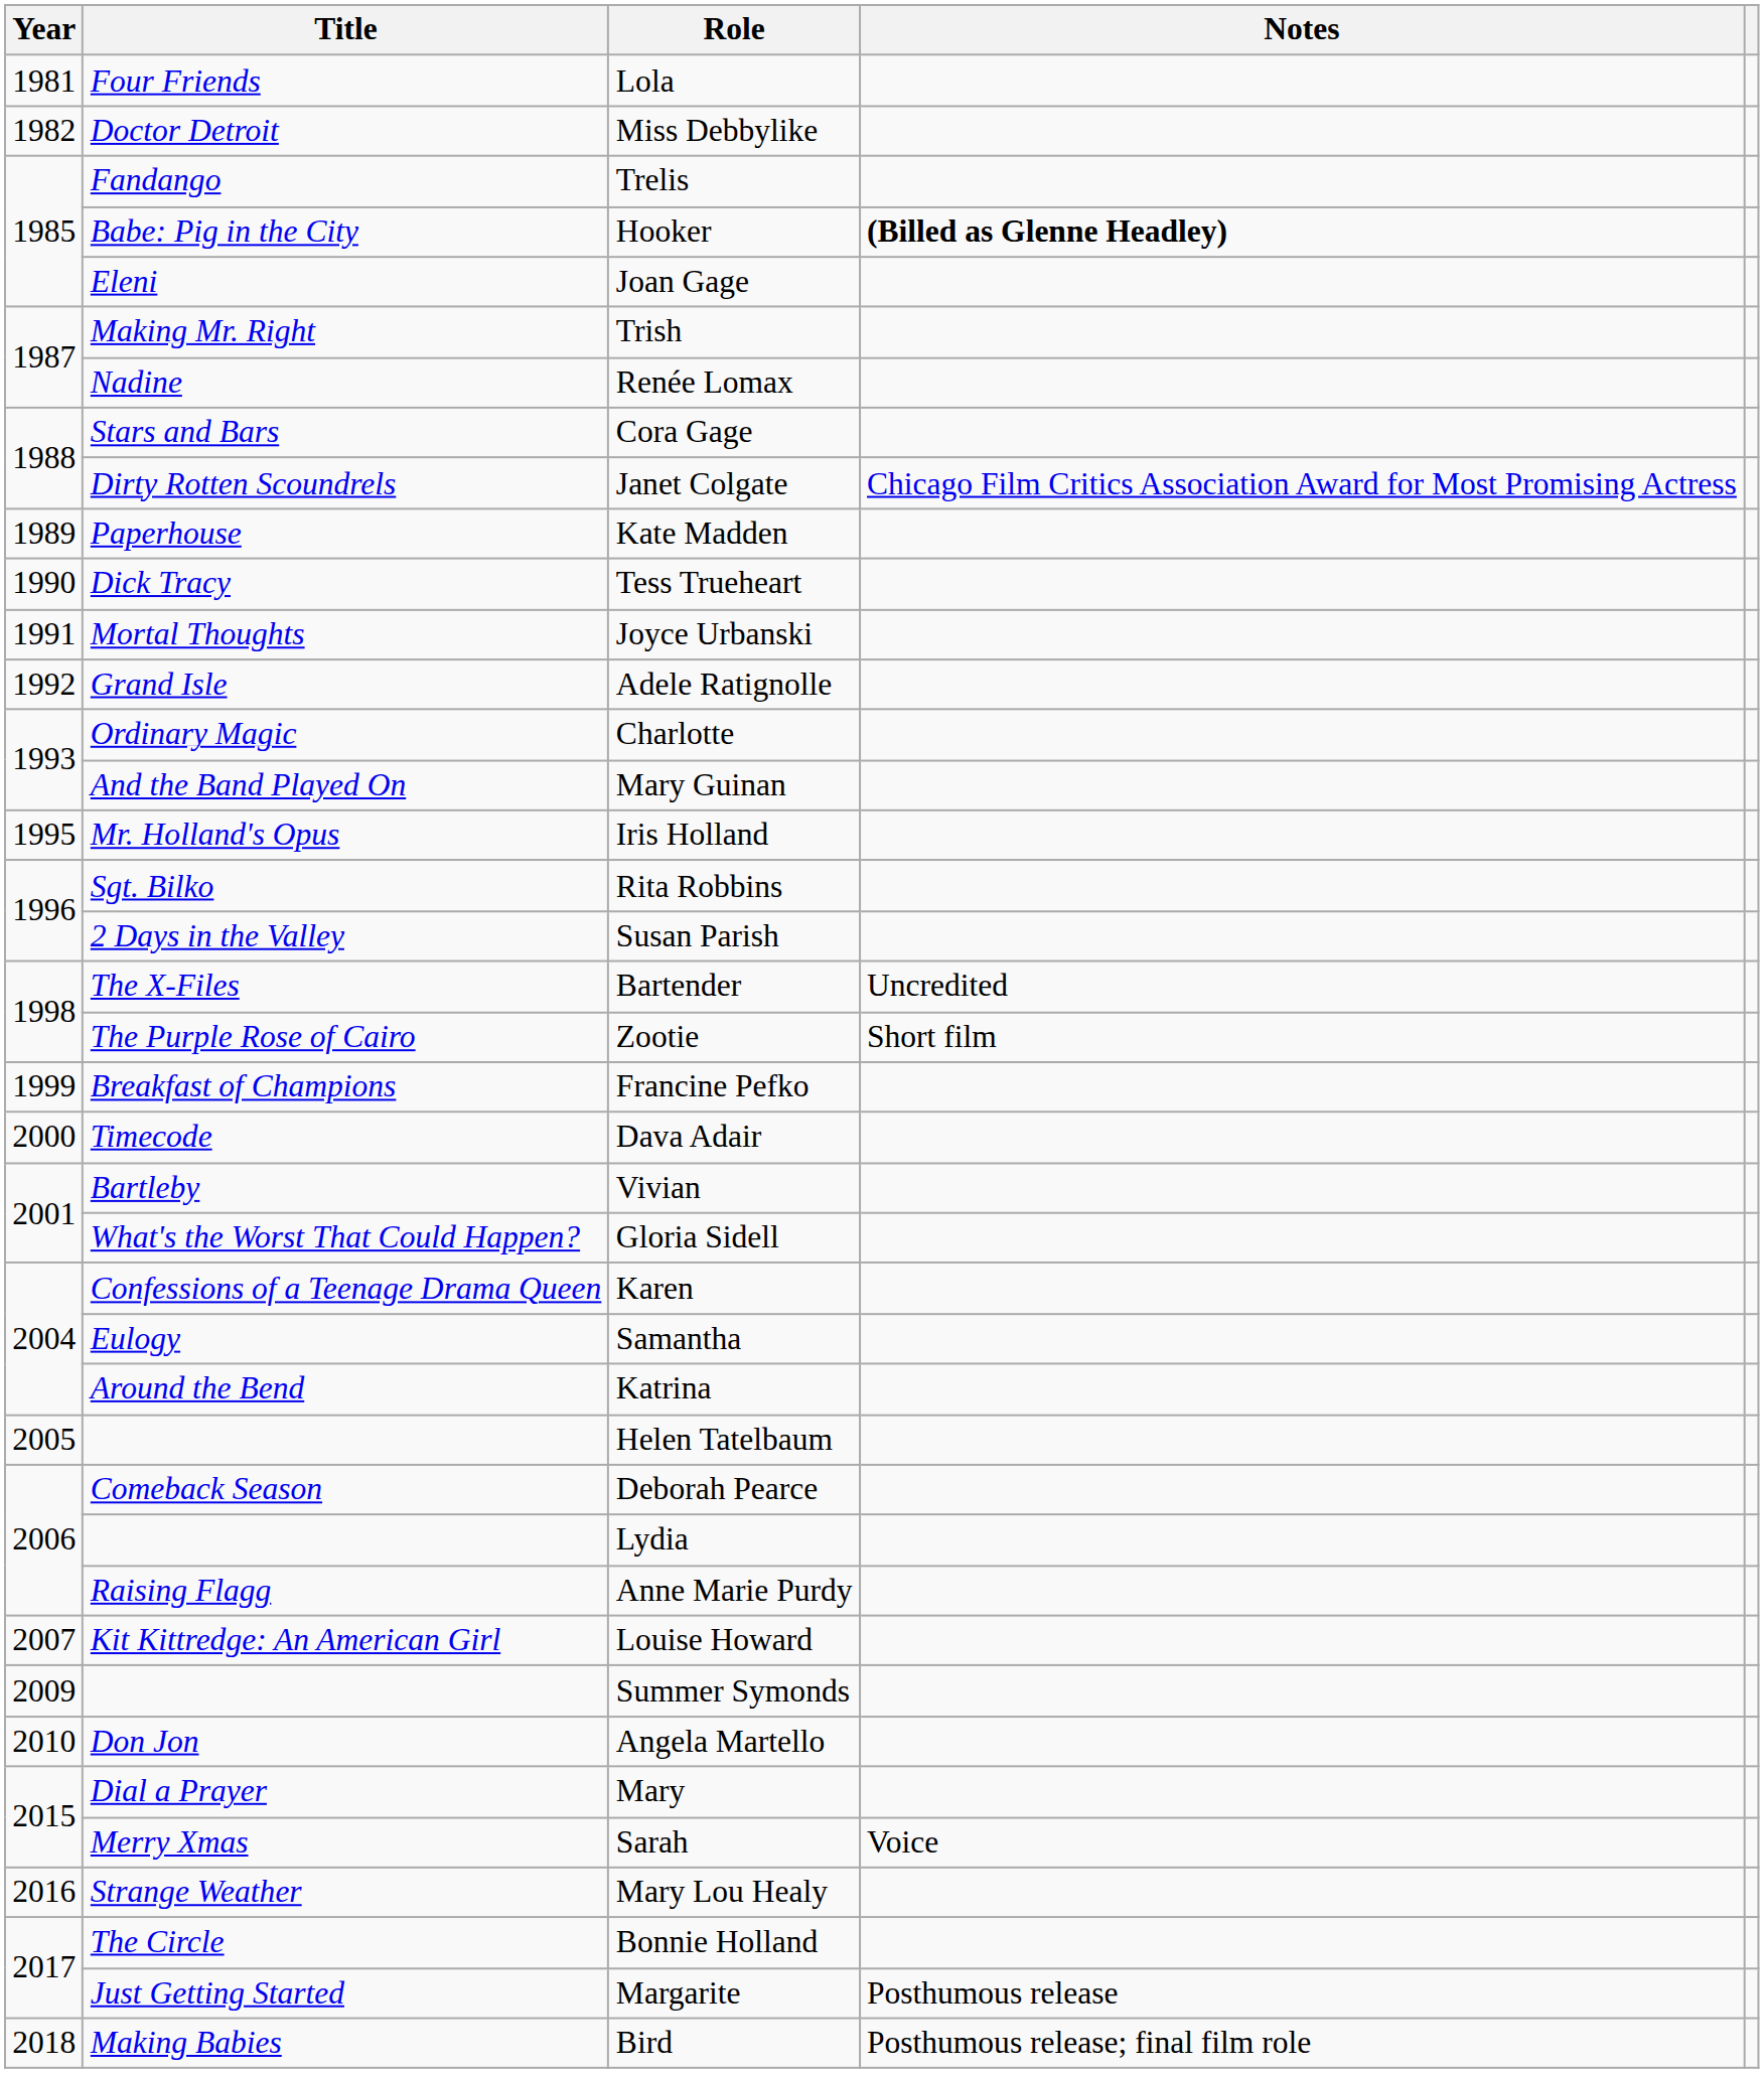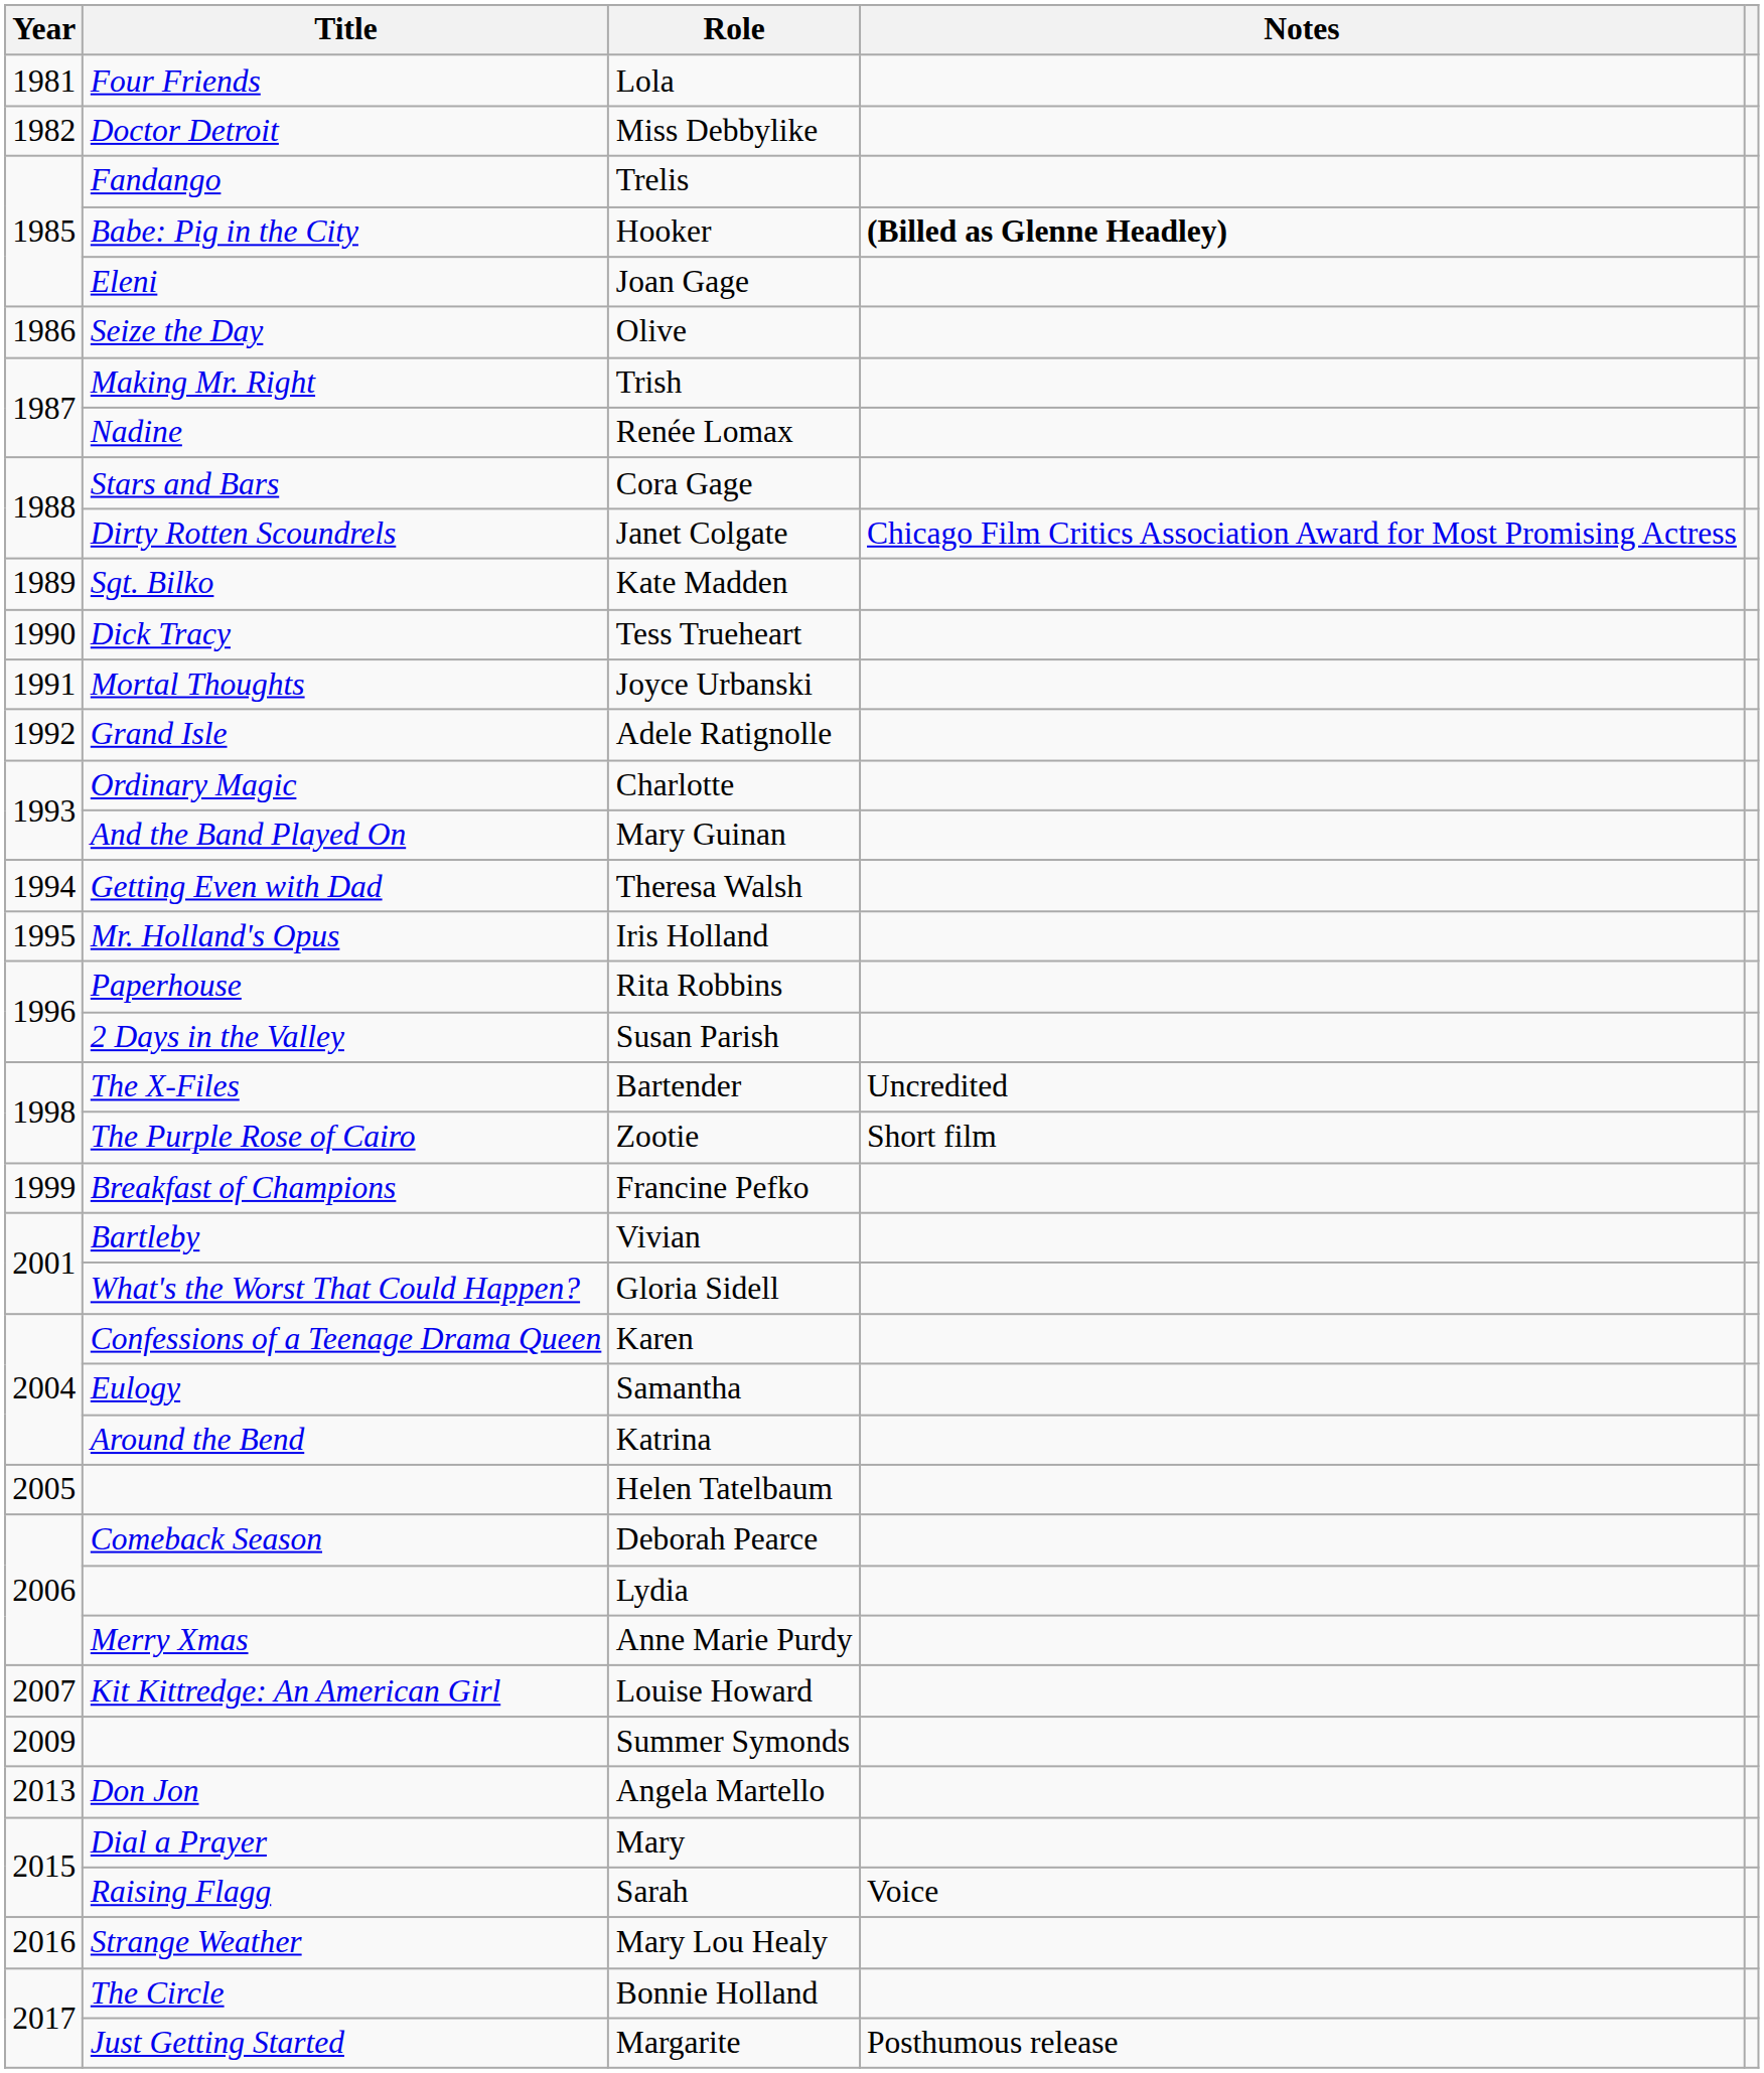 <table class="wikitable sortable">
 <tr>
 <th>Year</th>
 <th>Title</th>
 <th>Role</th>
 <th class="unsortable">Notes</th>
 <th class="unsortable"></th>
 </tr>
 <tr>
 <td>1981</td>
 <td><em><a href='#'>Four Friends</a></em></td>
 <td>Lola</td>
 <td></td>
 <td></td>
 </tr>
 <tr>
 <td>1982</td>
 <td><em><a href='#'>Doctor Detroit</a></em></td>
 <td>Miss Debbylike</td>
 <td></td>
 <td></td>
 </tr>
 <tr>
 <td rowspan="3">1985</td>
 <td><em><a href='#'>Fandango</a></em></td>
 <td>Trelis</td>
 <td></td>
 <td></td>
 </tr>
 <tr>
 <td><em><a href='#'>Babe: Pig in the City</a></em></td>
 <td>Hooker</td>
 <td><strong>(Billed as Glenne Headley)</strong></td>
 <td></td>
 </tr>
 <tr>
 <td><em><a href='#'>Eleni</a></em></td>
 <td>Joan Gage</td>
 <td></td>
 <td></td>
 </tr>
 <tr>
+<td>1986</td>
+<td><em><a href='#'>Seize the Day</a></em></td>
+<td>Olive</td>
+<td></td>
+<td></td>
+</tr>
+<tr>
 <td rowspan="2">1987</td>
 <td><em><a href='#'>Making Mr. Right</a></em></td>
 <td>Trish</td>
 <td></td>
 <td></td>
 </tr>
 <tr>
 <td><em><a href='#'>Nadine</a></em></td>
 <td>Renée Lomax</td>
 <td></td>
 <td></td>
 </tr>
 <tr>
 <td rowspan="2">1988</td>
 <td><em><a href='#'>Stars and Bars</a></em></td>
 <td>Cora Gage</td>
 <td></td>
 <td></td>
 </tr>
 <tr>
 <td><em><a href='#'>Dirty Rotten Scoundrels</a></em></td>
 <td>Janet Colgate</td>
 <td><a href='#'>Chicago Film Critics Association Award for Most Promising Actress</a></td>
 <td></td>
 </tr>
 <tr>
 <td>1989</td>
-<td><em><a href='#'>Paperhouse</a></em></td>
+<td><em><a href='#'>Sgt. Bilko</a></em></td>
 <td>Kate Madden</td>
 <td></td>
 <td></td>
 </tr>
 <tr>
 <td>1990</td>
 <td><em><a href='#'>Dick Tracy</a></em></td>
 <td>Tess Trueheart</td>
 <td></td>
 <td></td>
 </tr>
 <tr>
 <td>1991</td>
 <td><em><a href='#'>Mortal Thoughts</a></em></td>
 <td>Joyce Urbanski</td>
 <td></td>
 <td></td>
 </tr>
 <tr>
 <td>1992</td>
 <td><em><a href='#'>Grand Isle</a></em></td>
 <td>Adele Ratignolle</td>
 <td></td>
 <td></td>
 </tr>
 <tr>
 <td rowspan="2">1993</td>
 <td><em><a href='#'>Ordinary Magic</a></em></td>
 <td>Charlotte</td>
 <td></td>
 <td></td>
 </tr>
 <tr>
 <td><em><a href='#'>And the Band Played On</a></em></td>
 <td>Mary Guinan</td>
 <td></td>
 <td></td>
 </tr>
 <tr>
+<td>1994</td>
+<td><em><a href='#'>Getting Even with Dad</a></em></td>
+<td>Theresa Walsh</td>
+<td></td>
+<td></td>
+</tr>
+<tr>
 <td>1995</td>
 <td><em><a href='#'>Mr. Holland's Opus</a></em></td>
 <td>Iris Holland</td>
 <td></td>
 <td></td>
 </tr>
 <tr>
 <td rowspan="2">1996</td>
-<td><em><a href='#'>Sgt. Bilko</a></em></td>
+<td><em><a href='#'>Paperhouse</a></em></td>
 <td>Rita Robbins</td>
 <td></td>
 <td></td>
 </tr>
 <tr>
 <td><em><a href='#'>2 Days in the Valley</a></em></td>
 <td>Susan Parish</td>
 <td></td>
 <td></td>
 </tr>
 <tr>
 <td rowspan="2">1998</td>
 <td><em><a href='#'>The X-Files</a></em></td>
 <td>Bartender</td>
 <td>Uncredited</td>
 <td></td>
 </tr>
 <tr>
 <td><em><a href='#'>The Purple Rose of Cairo</a></em></td>
 <td>Zootie</td>
 <td>Short film</td>
 <td></td>
 </tr>
 <tr>
 <td>1999</td>
 <td><em><a href='#'>Breakfast of Champions</a></em></td>
 <td>Francine Pefko</td>
-<td></td>
-<td></td>
-</tr>
-<tr>
-<td>2000</td>
-<td><em><a href='#'>Timecode</a></em></td>
-<td>Dava Adair</td>
 <td></td>
 <td></td>
 </tr>
 <tr>
 <td rowspan="2">2001</td>
 <td><em><a href='#'>Bartleby</a></em></td>
 <td>Vivian</td>
 <td></td>
 <td></td>
 </tr>
 <tr>
 <td><em><a href='#'>What's the Worst That Could Happen?</a></em></td>
 <td>Gloria Sidell</td>
 <td></td>
 <td></td>
 </tr>
 <tr>
 <td rowspan="3">2004</td>
 <td><em><a href='#'>Confessions of a Teenage Drama Queen</a></em></td>
 <td>Karen</td>
 <td></td>
 <td></td>
 </tr>
 <tr>
 <td><em><a href='#'>Eulogy</a></em></td>
 <td>Samantha</td>
 <td></td>
 <td></td>
 </tr>
 <tr>
 <td><em><a href='#'>Around the Bend</a></em></td>
 <td>Katrina</td>
 <td></td>
 <td></td>
 </tr>
 <tr>
 <td>2005</td>
 <td><em></em></td>
 <td>Helen Tatelbaum</td>
 <td></td>
 <td></td>
 </tr>
 <tr>
 <td rowspan="3">2006</td>
 <td><em><a href='#'>Comeback Season</a></em></td>
 <td>Deborah Pearce</td>
 <td></td>
 <td></td>
 </tr>
 <tr>
 <td><em></em></td>
 <td>Lydia</td>
 <td></td>
 <td></td>
 </tr>
 <tr>
-<td><em><a href='#'>Raising Flagg</a></em></td>
+<td><em><a href='#'>Merry Xmas</a></em></td>
 <td>Anne Marie Purdy</td>
 <td></td>
 <td></td>
 </tr>
 <tr>
 <td>2007</td>
 <td><em><a href='#'>Kit Kittredge: An American Girl</a></em></td>
 <td>Louise Howard</td>
 <td></td>
 <td></td>
 </tr>
 <tr>
 <td>2009</td>
 <td><em></em></td>
 <td>Summer Symonds</td>
 <td></td>
 <td></td>
 </tr>
 <tr>
-<td>2010</td>
+<td>2013</td>
 <td><em><a href='#'>Don Jon</a></em></td>
 <td>Angela Martello</td>
 <td></td>
 <td></td>
 </tr>
 <tr>
 <td rowspan="2">2015</td>
 <td><em><a href='#'>Dial a Prayer</a></em></td>
 <td>Mary</td>
 <td></td>
 <td></td>
 </tr>
 <tr>
-<td><em><a href='#'>Merry Xmas</a></em></td>
+<td><em><a href='#'>Raising Flagg</a></em></td>
 <td>Sarah</td>
 <td>Voice</td>
 <td></td>
 </tr>
 <tr>
 <td>2016</td>
 <td><em><a href='#'>Strange Weather</a></em></td>
 <td>Mary Lou Healy</td>
 <td></td>
 <td></td>
 </tr>
 <tr>
 <td rowspan="2">2017</td>
 <td><em><a href='#'>The Circle</a></em></td>
 <td>Bonnie Holland</td>
 <td></td>
 <td></td>
 </tr>
 <tr>
 <td><em><a href='#'>Just Getting Started</a></em></td>
 <td>Margarite</td>
 <td>Posthumous release</td>
 <td></td>
 </tr>
-<tr>
-<td>2018</td>
-<td><em><a href='#'>Making Babies</a></em></td>
-<td>Bird</td>
-<td>Posthumous release; final film role</td>
-<td></td>
-</tr>
 </table>
